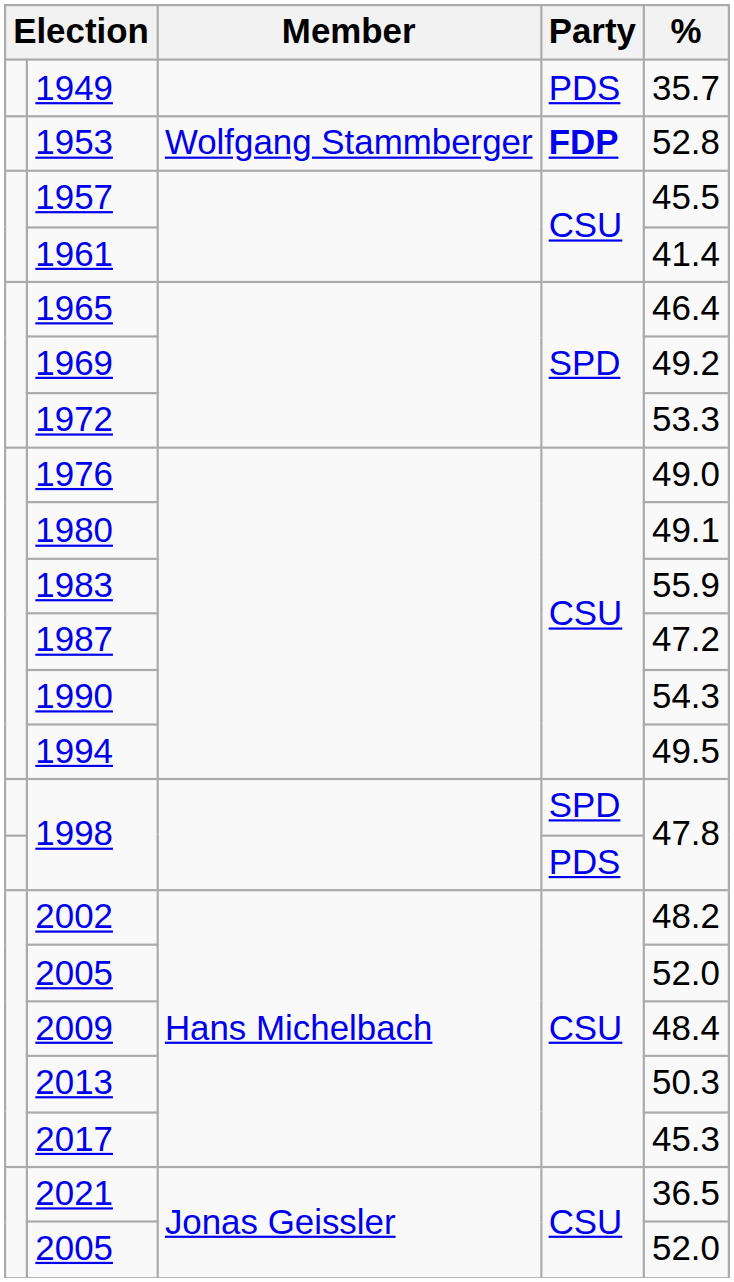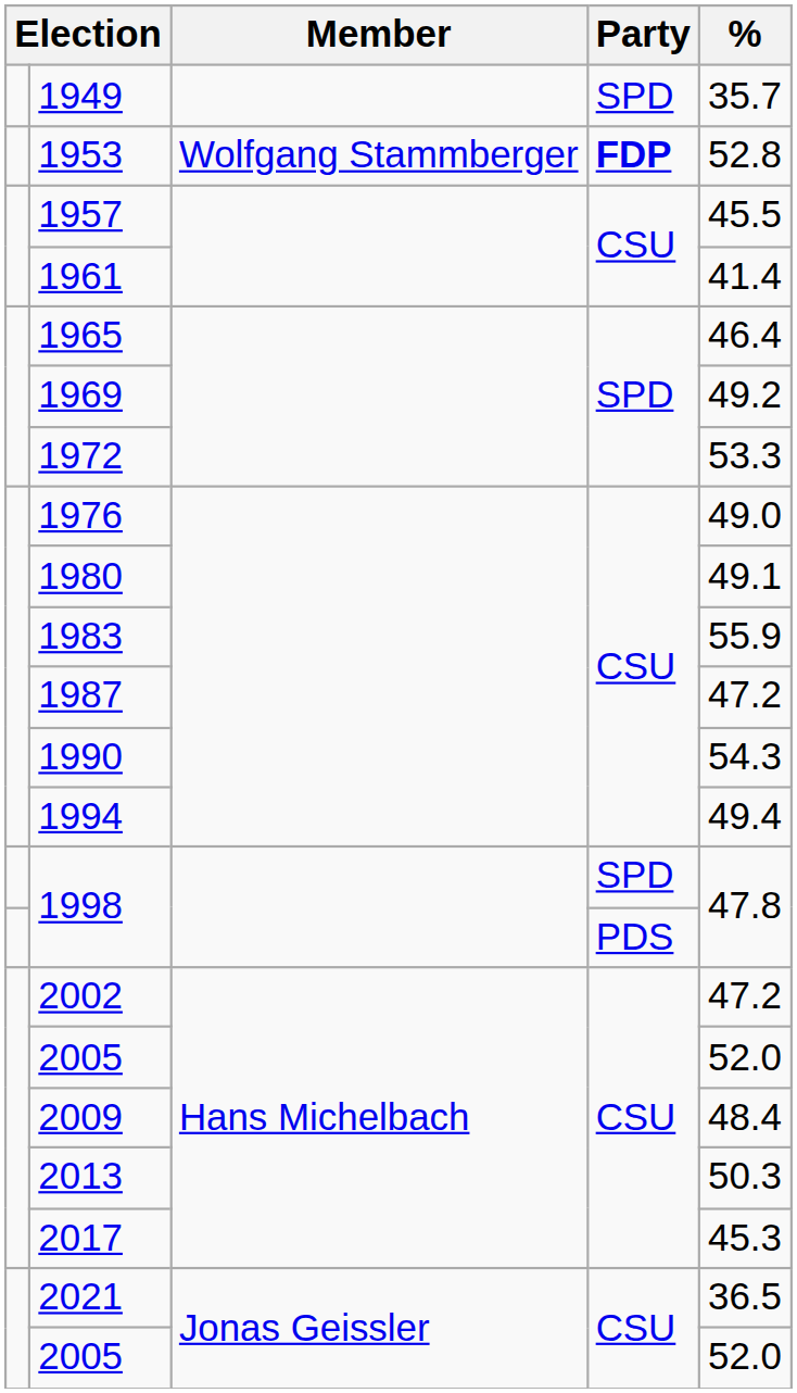 <table class=wikitable>
 <tr>
 <th colspan=2>Election</th>
 <th>Member</th>
 <th>Party</th>
 <th>%</th>
 </tr>
 <tr>
 <td bgcolor=></td>
 <td><a href='#'>1949</a></td>
 <td></td>
-<td><a href='#'>PDS</a></td>
+<td><a href='#'>SPD</a></td>
 <td align=right>35.7</td>
 </tr>
 <tr>
 <td bgcolor=></td>
 <td><a href='#'>1953</a></td>
 <td><a href='#'>Wolfgang Stammberger</a></td>
 <td><strong><a href='#'>FDP</a></strong></td>
 <td align=right>52.8</td>
 </tr>
 <tr>
 <td rowspan=2 bgcolor=></td>
 <td><a href='#'>1957</a></td>
 <td rowspan=2></td>
 <td rowspan=2><a href='#'>CSU</a></td>
 <td align=right>45.5</td>
 </tr>
 <tr>
 <td><a href='#'>1961</a></td>
 <td align=right>41.4</td>
 </tr>
 <tr>
 <td rowspan=3 bgcolor=></td>
 <td><a href='#'>1965</a></td>
 <td rowspan=3></td>
 <td rowspan=3><a href='#'>SPD</a></td>
 <td align=right>46.4</td>
 </tr>
 <tr>
 <td><a href='#'>1969</a></td>
 <td align=right>49.2</td>
 </tr>
 <tr>
 <td><a href='#'>1972</a></td>
 <td align=right>53.3</td>
 </tr>
 <tr>
 <td rowspan=6 bgcolor=></td>
 <td><a href='#'>1976</a></td>
 <td rowspan=6></td>
 <td rowspan=6><a href='#'>CSU</a></td>
 <td align=right>49.0</td>
 </tr>
 <tr>
 <td><a href='#'>1980</a></td>
 <td align=right>49.1</td>
 </tr>
 <tr>
 <td><a href='#'>1983</a></td>
 <td align=right>55.9</td>
 </tr>
 <tr>
 <td><a href='#'>1987</a></td>
 <td align=right>47.2</td>
 </tr>
 <tr>
 <td><a href='#'>1990</a></td>
 <td align=right>54.3</td>
 </tr>
 <tr>
 <td><a href='#'>1994</a></td>
-<td align=right>49.5</td>
+<td align=right>49.4</td>
 </tr>
 <tr>
 <td bgcolor=></td>
 <td rowspan=2><a href='#'>1998</a></td>
 <td rowspan=2></td>
 <td><a href='#'>SPD</a></td>
 <td rowspan=2 align=right>47.8</td>
 </tr>
 <tr>
 <td bgcolor=></td>
 <td><a href='#'>PDS</a></td>
 </tr>
 <tr>
 <td rowspan=5 bgcolor=></td>
 <td><a href='#'>2002</a></td>
 <td rowspan=5><a href='#'>Hans Michelbach</a></td>
 <td rowspan=5><a href='#'>CSU</a></td>
-<td align=right>48.2</td>
+<td align=right>47.2</td>
 </tr>
 <tr>
 <td><a href='#'>2005</a></td>
 <td align=right>52.0</td>
 </tr>
 <tr>
 <td><a href='#'>2009</a></td>
 <td align=right>48.4</td>
 </tr>
 <tr>
 <td><a href='#'>2013</a></td>
 <td align=right>50.3</td>
 </tr>
 <tr>
 <td><a href='#'>2017</a></td>
 <td align=right>45.3</td>
 </tr>
 <tr>
 <td rowspan=2 bgcolor=></td>
 <td><a href='#'>2021</a></td>
 <td rowspan=2><a href='#'>Jonas Geissler</a></td>
 <td rowspan=2><a href='#'>CSU</a></td>
 <td align=right>36.5</td>
 </tr>
 <tr>
 <td><a href='#'>2005</a></td>
 <td align=right>52.0</td>
 </tr>
 </table>
